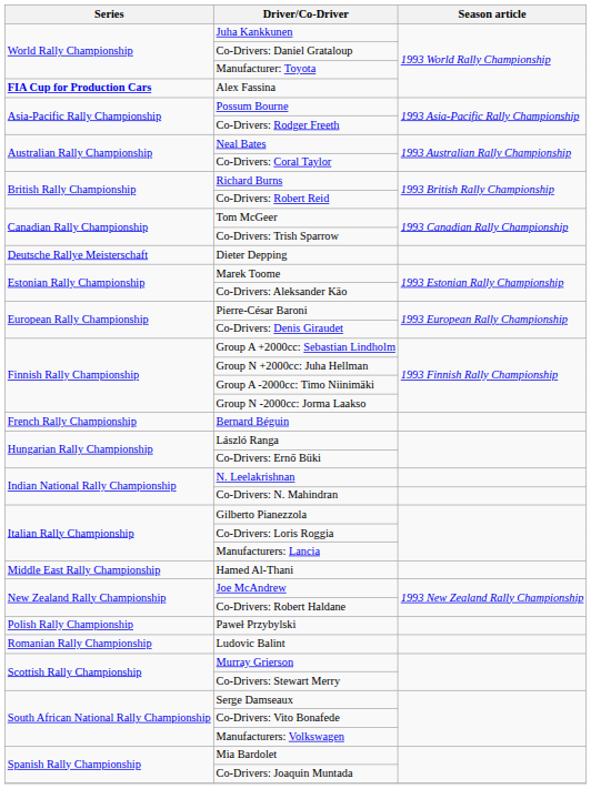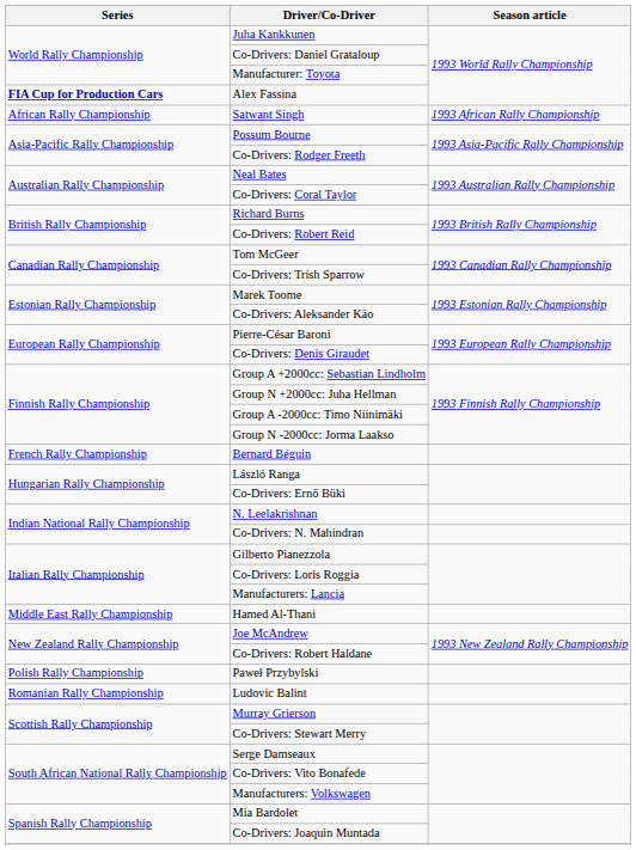 <table class="wikitable" style="font-size: 87%;">
 <tr>
 <th>Series</th>
 <th>Driver/Co-Driver</th>
 <th>Season article</th>
 </tr>
 <tr>
 <td rowspan=3><a href='#'>World Rally Championship</a></td>
 <td> <a href='#'>Juha Kankkunen</a></td>
 <td rowspan=4><em><a href='#'>1993 World Rally Championship</a></em></td>
 </tr>
 <tr>
 <td>Co-Drivers:  Daniel Grataloup</td>
 </tr>
 <tr>
 <td>Manufacturer:  <a href='#'>Toyota</a></td>
 </tr>
 <tr>
 <td><strong><a href='#'>FIA Cup for Production Cars</a></strong></td>
 <td> Alex Fassina</td>
+</tr>
+<tr>
+<td><a href='#'>African Rally Championship</a></td>
+<td> <a href='#'>Satwant Singh</a></td>
+<td><em><a href='#'>1993 African Rally Championship</a></em></td>
 </tr>
 <tr>
 <td rowspan=2><a href='#'>Asia-Pacific Rally Championship</a></td>
 <td> <a href='#'>Possum Bourne</a></td>
 <td rowspan=2><em><a href='#'>1993 Asia-Pacific Rally Championship</a></em></td>
 </tr>
 <tr>
 <td>Co-Drivers:  <a href='#'>Rodger Freeth</a></td>
 </tr>
 <tr>
 <td rowspan=2><a href='#'>Australian Rally Championship</a></td>
 <td> <a href='#'>Neal Bates</a></td>
 <td rowspan=2><em><a href='#'>1993 Australian Rally Championship</a></em></td>
 </tr>
 <tr>
 <td>Co-Drivers:  <a href='#'>Coral Taylor</a></td>
 </tr>
 <tr>
 <td rowspan=2><a href='#'>British Rally Championship</a></td>
 <td> <a href='#'>Richard Burns</a></td>
 <td rowspan=2><em><a href='#'>1993 British Rally Championship</a></em></td>
 </tr>
 <tr>
 <td>Co-Drivers:  <a href='#'>Robert Reid</a></td>
 </tr>
 <tr>
 <td rowspan=2><a href='#'>Canadian Rally Championship</a></td>
 <td> Tom McGeer</td>
 <td rowspan=2><em><a href='#'>1993 Canadian Rally Championship</a></em></td>
 </tr>
 <tr>
 <td>Co-Drivers:  Trish Sparrow</td>
-</tr>
-<tr>
-<td><a href='#'>Deutsche Rallye Meisterschaft</a></td>
-<td> Dieter Depping</td>
-<td></td>
 </tr>
 <tr>
 <td rowspan=2><a href='#'>Estonian Rally Championship</a></td>
 <td> Marek Toome</td>
 <td rowspan=2><em><a href='#'>1993 Estonian Rally Championship</a></em></td>
 </tr>
 <tr>
 <td>Co-Drivers:  Aleksander Käo</td>
 </tr>
 <tr>
 <td rowspan=2><a href='#'>European Rally Championship</a></td>
 <td> Pierre-César Baroni</td>
 <td rowspan=2><em><a href='#'>1993 European Rally Championship</a></em></td>
 </tr>
 <tr>
 <td>Co-Drivers:  <a href='#'>Denis Giraudet</a></td>
 </tr>
 <tr>
 <td rowspan=4><a href='#'>Finnish Rally Championship</a></td>
 <td>Group A +2000cc:  <a href='#'>Sebastian Lindholm</a></td>
 <td rowspan=4><em><a href='#'>1993 Finnish Rally Championship</a></em></td>
 </tr>
 <tr>
 <td>Group N +2000cc:  Juha Hellman</td>
 </tr>
 <tr>
 <td>Group A -2000cc:  Timo Niinimäki</td>
 </tr>
 <tr>
 <td>Group N -2000cc:  Jorma Laakso</td>
 </tr>
 <tr>
 <td><a href='#'>French Rally Championship</a></td>
 <td> <a href='#'>Bernard Béguin</a></td>
 <td></td>
 </tr>
 <tr>
 <td rowspan=2><a href='#'>Hungarian Rally Championship</a></td>
 <td> László Ranga</td>
 <td rowspan=2></td>
 </tr>
 <tr>
 <td>Co-Drivers:  Ernő Büki</td>
 </tr>
 <tr>
 <td rowspan=2><a href='#'>Indian National Rally Championship</a></td>
 <td> <a href='#'>N. Leelakrishnan</a></td>
 <td></td>
 </tr>
 <tr>
 <td>Co-Drivers:  N. Mahindran</td>
 </tr>
 <tr>
 <td rowspan=3><a href='#'>Italian Rally Championship</a></td>
 <td> Gilberto Pianezzola</td>
 <td rowspan=3></td>
 </tr>
 <tr>
 <td>Co-Drivers:  Loris Roggia</td>
 </tr>
 <tr>
 <td>Manufacturers:  <a href='#'>Lancia</a></td>
 </tr>
 <tr>
 <td><a href='#'>Middle East Rally Championship</a></td>
 <td> Hamed Al-Thani</td>
 <td></td>
 </tr>
 <tr>
 <td rowspan=2><a href='#'>New Zealand Rally Championship</a></td>
 <td> <a href='#'>Joe McAndrew</a></td>
 <td rowspan=2><em><a href='#'>1993 New Zealand Rally Championship</a></em></td>
 </tr>
 <tr>
 <td>Co-Drivers:  Robert Haldane</td>
 </tr>
 <tr>
 <td><a href='#'>Polish Rally Championship</a></td>
 <td> Paweł Przybylski</td>
 <td></td>
 </tr>
 <tr>
 <td><a href='#'>Romanian Rally Championship</a></td>
 <td> Ludovic Balint</td>
 <td></td>
 </tr>
 <tr>
 <td rowspan=2><a href='#'>Scottish Rally Championship</a></td>
 <td> <a href='#'>Murray Grierson</a></td>
 <td rowspan=2></td>
 </tr>
 <tr>
 <td>Co-Drivers:  Stewart Merry</td>
 </tr>
 <tr>
 <td rowspan=3><a href='#'>South African National Rally Championship</a></td>
 <td> Serge Damseaux</td>
 <td rowspan=3></td>
 </tr>
 <tr>
 <td>Co-Drivers:  Vito Bonafede</td>
 </tr>
 <tr>
 <td>Manufacturers:  <a href='#'>Volkswagen</a></td>
 </tr>
 <tr>
 <td rowspan=2><a href='#'>Spanish Rally Championship</a></td>
 <td> Mia Bardolet</td>
 <td rowspan=2></td>
 </tr>
 <tr>
 <td>Co-Drivers:  Joaquin Muntada</td>
 </tr>
 <tr>
 </tr>
 </table>
